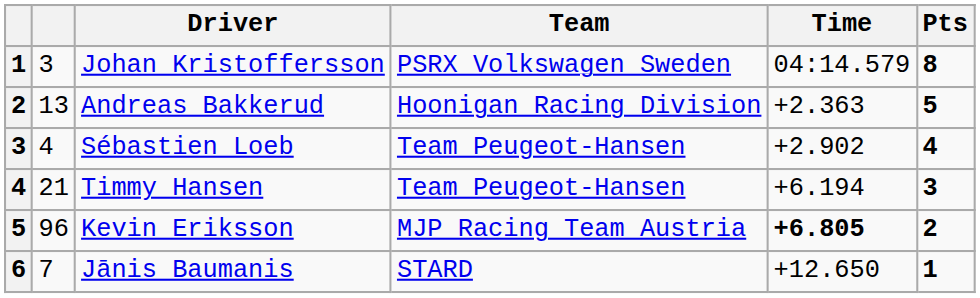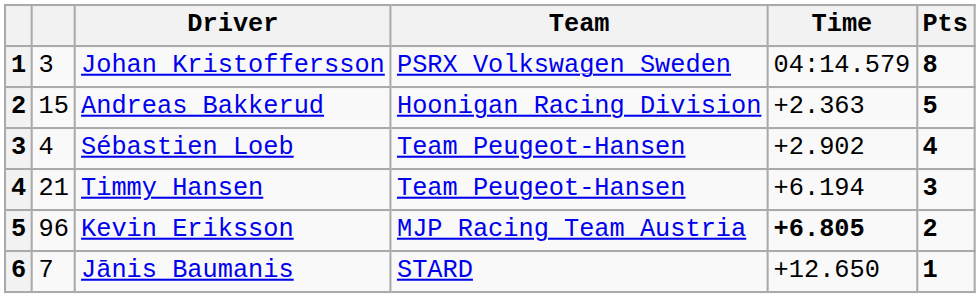 <table class=wikitable style="font-size:95%">
 <tr>
 <th></th>
 <th></th>
 <th>Driver</th>
 <th>Team</th>
 <th>Time</th>
 <th>Pts</th>
 </tr>
 <tr>
 <th>1</th>
 <td>3</td>
 <td> <a href='#'>Johan Kristoffersson</a></td>
 <td><a href='#'>PSRX Volkswagen Sweden</a></td>
 <td>04:14.579</td>
 <td><strong>8</strong></td>
 </tr>
 <tr | >
 <th>2</th>
-<td>13</td>
+<td>15</td>
 <td> <a href='#'>Andreas Bakkerud</a></td>
 <td><a href='#'>Hoonigan Racing Division</a></td>
 <td>+2.363</td>
 <td><strong>5</strong></td>
 </tr>
 <tr>
 <th>3</th>
 <td>4</td>
 <td> <a href='#'>Sébastien Loeb</a></td>
 <td><a href='#'>Team Peugeot-Hansen</a></td>
 <td>+2.902</td>
 <td><strong>4</strong></td>
 </tr>
 <tr>
 <th>4</th>
 <td>21</td>
 <td> <a href='#'>Timmy Hansen</a></td>
 <td><a href='#'>Team Peugeot-Hansen</a></td>
 <td>+6.194</td>
 <td><strong>3</strong></td>
 </tr>
 <tr>
 <th>5</th>
 <td>96</td>
 <td> <a href='#'>Kevin Eriksson</a></td>
 <td><a href='#'>MJP Racing Team Austria</a></td>
 <td><strong>+6.805</strong></td>
 <td><strong>2</strong></td>
 </tr>
 <tr>
 <th>6</th>
 <td>7</td>
 <td> <a href='#'>Jānis Baumanis</a></td>
 <td><a href='#'>STARD</a></td>
 <td>+12.650</td>
 <td><strong>1</strong></td>
 </tr>
 </table>
